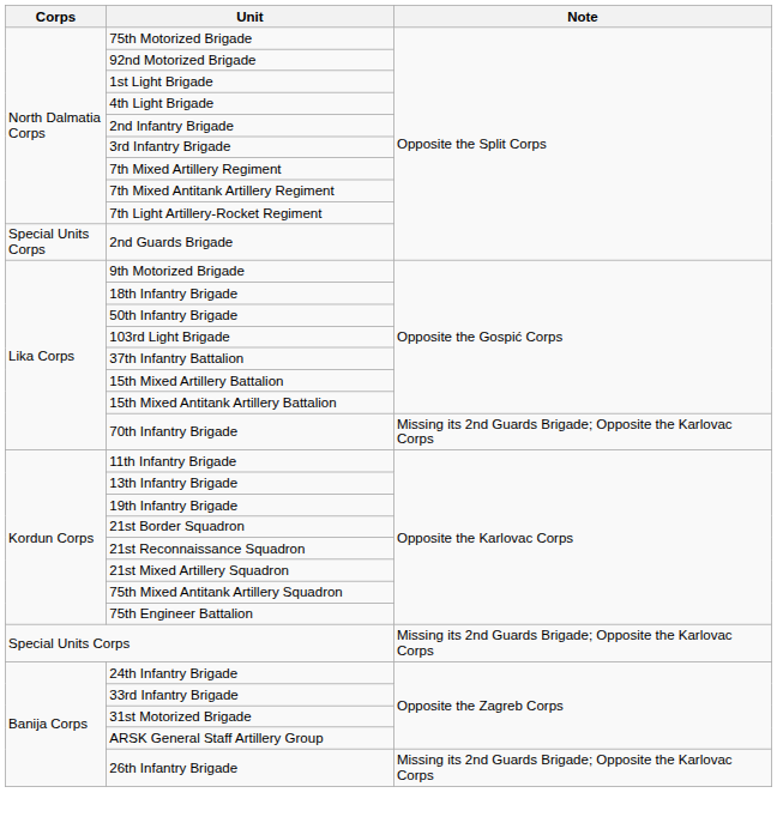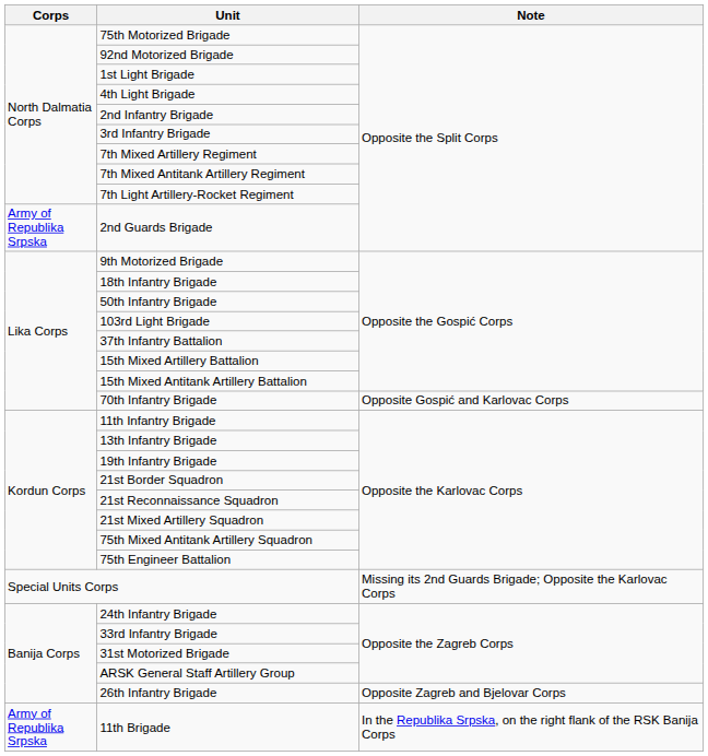 <table class="plainrowheaders wikitable collapsible collapsed" style="cellspacing=2px; text-align:left; font-size:90%;" width=800px>
 <tr style="font-size:100%; text-align:right;">
 <th style="width:100px;" scope="col">Corps</th>
 <th style="width:300px;" scope="col">Unit</th>
 <th style="width:400px;" scope="col">Note</th>
 </tr>
 <tr>
 <td rowspan=9 style=text-align:left>North Dalmatia Corps</td>
 <td>75th Motorized Brigade</td>
 <td rowspan=10>Opposite the Split Corps</td>
 </tr>
 <tr>
 <td>92nd Motorized Brigade</td>
 </tr>
 <tr>
 <td>1st Light Brigade</td>
 </tr>
 <tr>
 <td>4th Light Brigade</td>
 </tr>
 <tr>
 <td>2nd Infantry Brigade</td>
 </tr>
 <tr>
 <td>3rd Infantry Brigade</td>
 </tr>
 <tr>
 <td>7th Mixed Artillery Regiment</td>
 </tr>
 <tr>
 <td>7th Mixed Antitank Artillery Regiment</td>
 </tr>
 <tr>
 <td>7th Light Artillery-Rocket Regiment</td>
 </tr>
 <tr>
-<td style=text-align:left>Special Units Corps</td>
+<td style=text-align:left><a href='#'>Army of Republika Srpska</a></td>
 <td>2nd Guards Brigade</td>
 </tr>
 <tr>
 <td rowspan=8 style=text-align:left>Lika Corps</td>
 <td>9th Motorized Brigade</td>
 <td rowspan=7>Opposite the Gospić Corps</td>
 </tr>
 <tr>
 <td>18th Infantry Brigade</td>
 </tr>
 <tr>
 <td>50th Infantry Brigade</td>
 </tr>
 <tr>
 <td>103rd Light Brigade</td>
 </tr>
 <tr>
 <td>37th Infantry Battalion</td>
 </tr>
 <tr>
 <td>15th Mixed Artillery Battalion</td>
 </tr>
 <tr>
 <td>15th Mixed Antitank Artillery Battalion</td>
 </tr>
 <tr>
 <td>70th Infantry Brigade</td>
-<td>Missing its 2nd Guards Brigade; Opposite the Karlovac Corps</td>
+<td>Opposite Gospić and Karlovac Corps</td>
 </tr>
 <tr>
 <td rowspan=8 style=text-align:left>Kordun Corps</td>
 <td>11th Infantry Brigade</td>
 <td rowspan=8>Opposite the Karlovac Corps</td>
 </tr>
 <tr>
 <td>13th Infantry Brigade</td>
 </tr>
 <tr>
 <td>19th Infantry Brigade</td>
 </tr>
 <tr>
 <td>21st Border Squadron</td>
 </tr>
 <tr>
 <td>21st Reconnaissance Squadron</td>
 </tr>
 <tr>
 <td>21st Mixed Artillery Squadron</td>
 </tr>
 <tr>
 <td>75th Mixed Antitank Artillery Squadron</td>
 </tr>
 <tr>
 <td>75th Engineer Battalion</td>
 </tr>
 <tr>
 <td colspan=2 style=text-align:left>Special Units Corps</td>
 <td>Missing its 2nd Guards Brigade; Opposite the Karlovac Corps</td>
 </tr>
 <tr>
 <td rowspan=5 style=text-align:left>Banija Corps</td>
 <td>24th Infantry Brigade</td>
 <td rowspan=4>Opposite the Zagreb Corps</td>
 </tr>
 <tr>
 <td>33rd Infantry Brigade</td>
 </tr>
 <tr>
 <td>31st Motorized Brigade</td>
 </tr>
 <tr>
 <td>ARSK General Staff Artillery Group</td>
 </tr>
 <tr>
 <td>26th Infantry Brigade</td>
-<td>Missing its 2nd Guards Brigade; Opposite the Karlovac Corps</td>
+<td>Opposite Zagreb and Bjelovar Corps</td>
+</tr>
+<tr>
+<td style=text-align:left><a href='#'>Army of Republika Srpska</a></td>
+<td>11th Brigade</td>
+<td>In the <a href='#'>Republika Srpska</a>, on the right flank of the RSK Banija Corps</td>
 </tr>
 </table>
